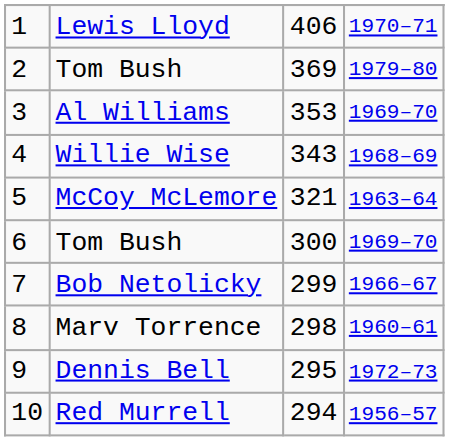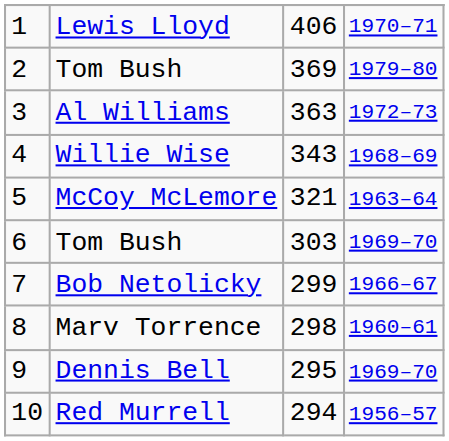 <table class="wikitable">
 <tr>
 </tr>
 <tr>
 <td>1</td>
 <td><a href='#'>Lewis Lloyd</a></td>
 <td>406</td>
 <td style="font-size:80%;"><a href='#'>1970–71</a></td>
 </tr>
 <tr>
 <td>2</td>
 <td>Tom Bush</td>
 <td>369</td>
 <td style="font-size:80%;"><a href='#'>1979–80</a></td>
 </tr>
 <tr>
 <td>3</td>
 <td><a href='#'>Al Williams</a></td>
-<td>353</td>
-<td style="font-size:80%;"><a href='#'>1969–70</a></td>
+<td>363</td>
+<td style="font-size:80%;"><a href='#'>1972–73</a></td>
 </tr>
 <tr>
 <td>4</td>
 <td><a href='#'>Willie Wise</a></td>
 <td>343</td>
 <td style="font-size:80%;"><a href='#'>1968–69</a></td>
 </tr>
 <tr>
 <td>5</td>
 <td><a href='#'>McCoy McLemore</a></td>
 <td>321</td>
 <td style="font-size:80%;"><a href='#'>1963–64</a></td>
 </tr>
 <tr>
 <td>6</td>
 <td>Tom Bush</td>
-<td>300</td>
+<td>303</td>
 <td style="font-size:80%;"><a href='#'>1969–70</a></td>
 </tr>
 <tr>
 <td>7</td>
 <td><a href='#'>Bob Netolicky</a></td>
 <td>299</td>
 <td style="font-size:80%;"><a href='#'>1966–67</a></td>
 </tr>
 <tr>
 <td>8</td>
 <td>Marv Torrence</td>
 <td>298</td>
 <td style="font-size:80%;"><a href='#'>1960–61</a></td>
 </tr>
 <tr>
 <td>9</td>
 <td><a href='#'>Dennis Bell</a></td>
 <td>295</td>
-<td style="font-size:80%;"><a href='#'>1972–73</a></td>
+<td style="font-size:80%;"><a href='#'>1969–70</a></td>
 </tr>
 <tr>
 <td>10</td>
 <td><a href='#'>Red Murrell</a></td>
 <td>294</td>
 <td style="font-size:80%;"><a href='#'>1956–57</a></td>
 </tr>
 </table>
